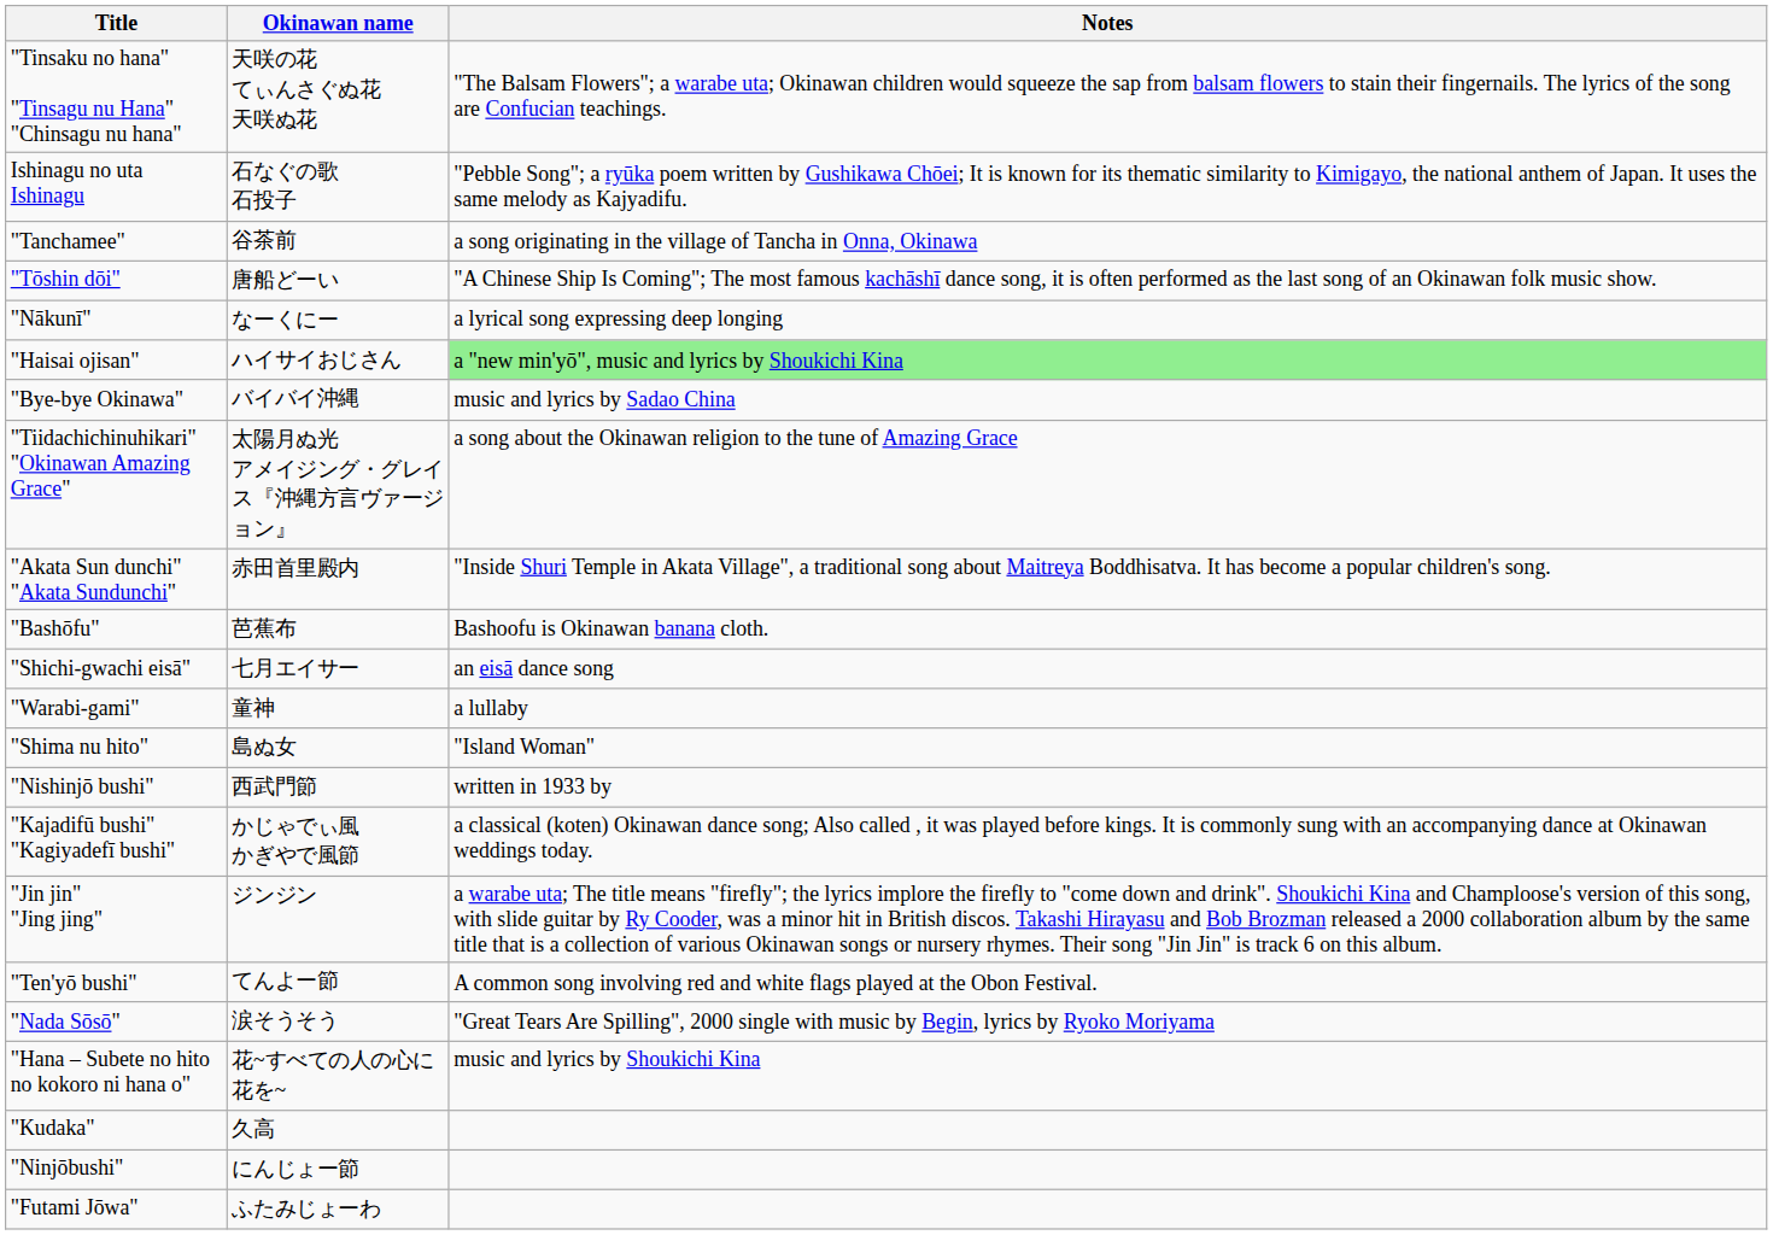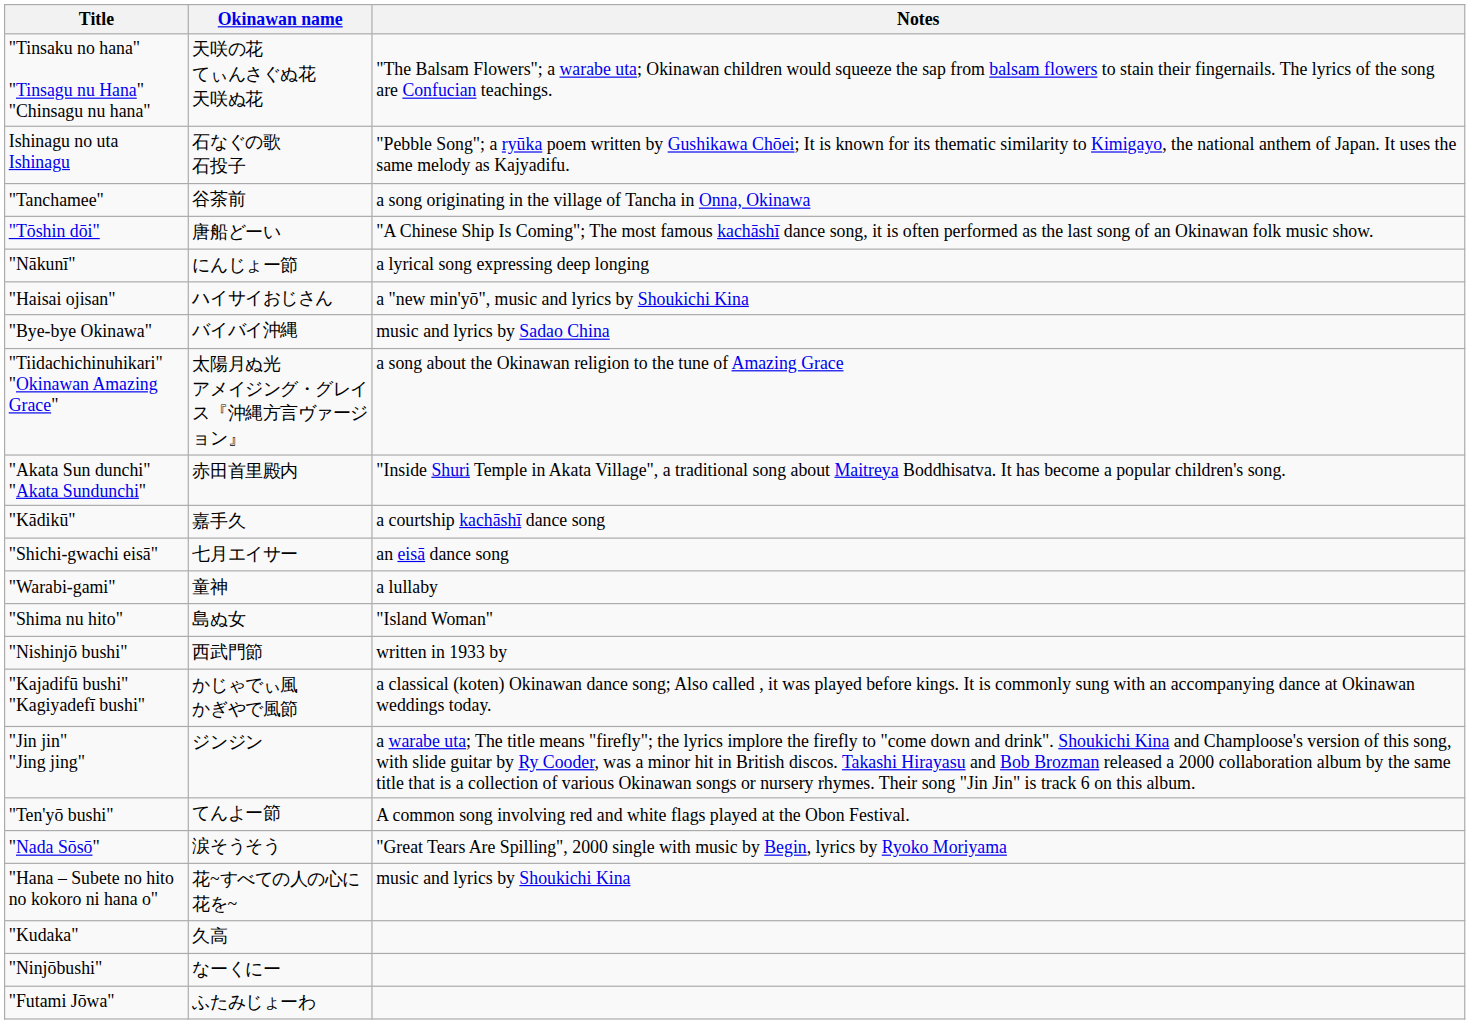 <table class="wikitable" style="font-size: 95%">
 <tr align="center">
 <th width="150">Title</th>
 <th width="150"><a href='#'>Okinawan name</a></th>
 <th>Notes</th>
 </tr>
 <tr>
 <td valign=top>"Tinsaku no hana" <br> <br> "<a href='#'>Tinsagu nu Hana</a>" <br> "Chinsagu nu hana"</td>
 <td valign=top>天咲の花 <br> てぃんさぐぬ花 <br> 天咲ぬ花</td>
 <td>"The Balsam Flowers"; a <a href='#'>warabe uta</a>; Okinawan children would squeeze the sap from <a href='#'>balsam flowers</a> to stain their fingernails. The lyrics of the song are <a href='#'>Confucian</a> teachings.</td>
 </tr>
 <tr>
 <td valign=top>Ishinagu no uta<br> <a href='#'>Ishinagu</a></td>
 <td valign=top>石なぐの歌 <br> 石投子</td>
 <td>"Pebble Song"; a <a href='#'>ryūka</a> poem written by <a href='#'>Gushikawa Chōei</a>; It is known for its thematic similarity to <a href='#'>Kimigayo</a>, the national anthem of Japan. It uses the same melody as Kajyadifu.</td>
 </tr>
 <tr>
 <td>"Tanchamee"</td>
 <td>谷茶前</td>
 <td>a song originating in the village of Tancha in <a href='#'>Onna, Okinawa</a></td>
 </tr>
 <tr valign=top>
 <td><a href='#'>"Tōshin dōi"</a></td>
 <td>唐船どーい</td>
 <td>"A Chinese Ship Is Coming"; The most famous <a href='#'>kachāshī</a> dance song, it is often performed as the last song of an Okinawan folk music show.</td>
 </tr>
 <tr valign=top>
 <td>"Nākunī"</td>
-<td>なーくにー</td>
+<td>にんじょー節</td>
 <td>a lyrical song expressing deep longing</td>
 </tr>
 <tr>
 <td>"Haisai ojisan"</td>
 <td>ハイサイおじさん</td>
-<td style="background: lightgreen;">a "new min'yō", music and lyrics by <a href='#'>Shoukichi Kina</a></td>
+<td>a "new min'yō", music and lyrics by <a href='#'>Shoukichi Kina</a></td>
 </tr>
 <tr>
 <td>"Bye-bye Okinawa"</td>
 <td>バイバイ沖縄</td>
 <td>music and lyrics by <a href='#'>Sadao China</a></td>
 </tr>
 <tr valign=top>
 <td>"Tiidachichinuhikari"<br>"<a href='#'>Okinawan Amazing Grace</a>"</td>
 <td>太陽月ぬ光<br>アメイジング・グレイス『沖縄方言ヴァージョン』</td>
 <td>a song about the Okinawan religion to the tune of <a href='#'>Amazing Grace</a></td>
 </tr>
 <tr valign=top>
 <td>"Akata Sun dunchi" <br> "<a href='#'>Akata Sundunchi</a>"</td>
 <td>赤田首里殿内</td>
 <td>"Inside <a href='#'>Shuri</a> Temple in Akata Village", a traditional song about <a href='#'>Maitreya</a> Boddhisatva. It has become a popular children's song.</td>
 </tr>
-<tr>
-<td>"Bashōfu"</td>
-<td>芭蕉布</td>
-<td>Bashoofu is Okinawan <a href='#'>banana</a> cloth.</td>
+<tr valign=top>
+<td>"Kādikū"</td>
+<td>嘉手久</td>
+<td>a courtship <a href='#'>kachāshī</a> dance song</td>
 </tr>
 <tr>
 <td>"Shichi-gwachi eisā"</td>
 <td>七月エイサー</td>
 <td>an <a href='#'>eisā</a> dance song</td>
 </tr>
 <tr>
 <td>"Warabi-gami"</td>
 <td>童神</td>
 <td>a lullaby</td>
 </tr>
 <tr>
 <td>"Shima nu hito"</td>
 <td>島ぬ女</td>
 <td>"Island Woman"</td>
 </tr>
 <tr>
 <td>"Nishinjō bushi"</td>
 <td>西武門節</td>
 <td>written in 1933 by </td>
 </tr>
 <tr valign=top>
 <td>"Kajadifū bushi" <br> "Kagiyadefī bushi"</td>
 <td>かじゃでぃ風 <br> かぎやで風節</td>
 <td>a classical (koten) Okinawan dance song; Also called , it was played before kings. It is commonly sung with an accompanying dance at Okinawan weddings today.</td>
 </tr>
 <tr valign=top>
 <td>"Jin jin" <br> "Jing jing"</td>
 <td>ジンジン</td>
 <td>a <a href='#'>warabe uta</a>; The title means "firefly"; the lyrics implore the firefly to "come down and drink". <a href='#'>Shoukichi Kina</a> and Champloose's version of this song, with slide guitar by <a href='#'>Ry Cooder</a>, was a minor hit in British discos. <a href='#'>Takashi Hirayasu</a> and <a href='#'>Bob Brozman</a> released a 2000 collaboration album by the same title that is a collection of various Okinawan songs or nursery rhymes. Their song "Jin Jin" is track 6 on this album.</td>
 </tr>
 <tr>
 <td>"Ten'yō bushi"</td>
 <td>てんよー節</td>
 <td>A common song involving red and white flags played at the Obon Festival.</td>
 </tr>
 <tr>
 <td>"<a href='#'>Nada Sōsō</a>"</td>
 <td>涙そうそう</td>
 <td>"Great Tears Are Spilling", 2000 single with music by <a href='#'>Begin</a>, lyrics by <a href='#'>Ryoko Moriyama</a></td>
 </tr>
 <tr valign=top>
 <td>"Hana – Subete no hito no kokoro ni hana o"</td>
 <td>花~すべての人の心に花を~</td>
 <td>music and lyrics by <a href='#'>Shoukichi Kina</a></td>
 </tr>
 <tr valign=top>
 <td>"Kudaka"</td>
 <td>久高</td>
 <td></td>
 </tr>
 <tr valign=top>
 <td>"Ninjōbushi"</td>
-<td>にんじょー節</td>
+<td>なーくにー</td>
 <td></td>
 </tr>
 <tr valign=top>
 <td>"Futami Jōwa"</td>
 <td>ふたみじょーわ</td>
 <td></td>
 </tr>
 </table>
